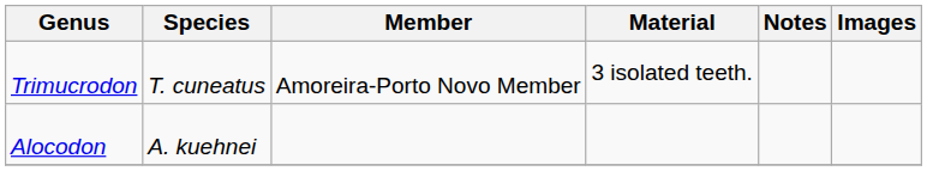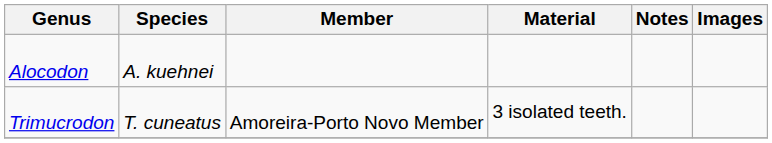 <table class="wikitable" align="center">
 <tr>
 <th>Genus</th>
 <th>Species</th>
 <th>Member</th>
 <th>Material</th>
 <th>Notes</th>
 <th>Images</th>
 </tr>
 <tr>
+<td><br><em><a href='#'>Alocodon</a></em></td>
+<td><br><em>A. kuehnei</em></td>
+<td></td>
+<td></td>
+<td></td>
+<td></td>
+</tr>
+<tr>
 <td><br><em><a href='#'>Trimucrodon</a></em></td>
 <td><br><em>T. cuneatus</em></td>
 <td><br>Amoreira-Porto Novo Member</td>
 <td>3 isolated teeth.</td>
 <td></td>
 <td></td>
 </tr>
 <tr>
-<td><br><em><a href='#'>Alocodon</a></em></td>
-<td><br><em>A. kuehnei</em></td>
-<td></td>
-<td></td>
-<td></td>
-<td></td>
-</tr>
-<tr>
 </tr>
 </table>
